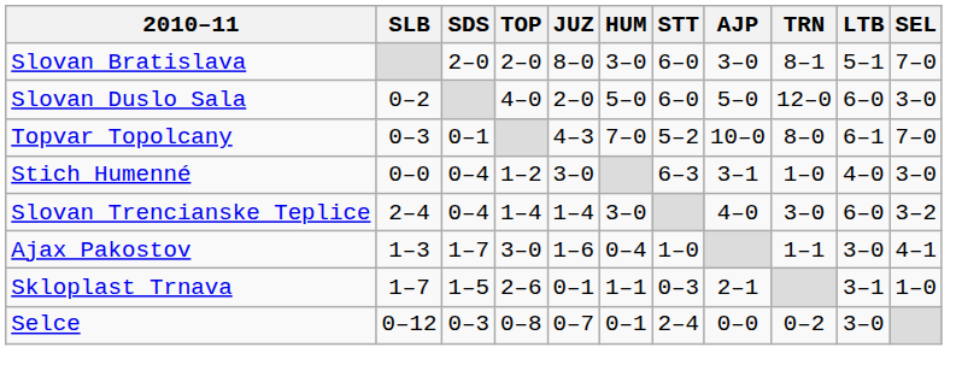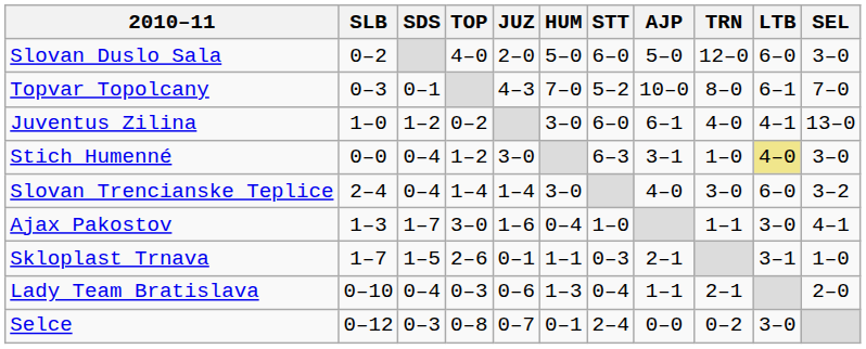 <table class="wikitable" style="text-align: center;">
 <tr>
 <th>2010–11</th>
 <th>SLB</th>
 <th>SDS</th>
 <th>TOP</th>
 <th>JUZ</th>
 <th>HUM</th>
 <th>STT</th>
 <th>AJP</th>
 <th>TRN</th>
 <th>LTB</th>
 <th>SEL</th>
-</tr>
-<tr>
-<td align="left"><a href='#'>Slovan Bratislava</a></td>
-<td bgcolor="#DCDCDC"></td>
-<td>2–0</td>
-<td>2–0</td>
-<td>8–0</td>
-<td>3–0</td>
-<td>6–0</td>
-<td>3–0</td>
-<td>8–1</td>
-<td>5–1</td>
-<td>7–0</td>
 </tr>
 <tr>
 <td align="left"><a href='#'>Slovan Duslo Sala</a></td>
 <td>0–2</td>
 <td bgcolor="#DCDCDC"></td>
 <td>4–0</td>
 <td>2–0</td>
 <td>5–0</td>
 <td>6–0</td>
 <td>5–0</td>
 <td>12–0</td>
 <td>6–0</td>
 <td>3–0</td>
 </tr>
 <tr>
 <td align="left"><a href='#'>Topvar Topolcany</a></td>
 <td>0–3</td>
 <td>0–1</td>
 <td bgcolor="#DCDCDC"></td>
 <td>4–3</td>
 <td>7–0</td>
 <td>5–2</td>
 <td>10–0</td>
 <td>8–0</td>
 <td>6–1</td>
 <td>7–0</td>
 </tr>
 <tr>
+<td align="left"><a href='#'>Juventus Zilina</a></td>
+<td>1–0</td>
+<td>1–2</td>
+<td>0–2</td>
+<td bgcolor="#DCDCDC"></td>
+<td>3–0</td>
+<td>6–0</td>
+<td>6–1</td>
+<td>4–0</td>
+<td>4–1</td>
+<td>13–0</td>
+</tr>
+<tr>
 <td align="left"><a href='#'>Stich Humenné</a></td>
 <td>0–0</td>
 <td>0–4</td>
 <td>1–2</td>
 <td>3–0</td>
 <td bgcolor="#DCDCDC"></td>
 <td>6–3</td>
 <td>3–1</td>
 <td>1–0</td>
-<td>4–0</td>
+<td style="background: khaki;">4–0</td>
 <td>3–0</td>
 </tr>
 <tr>
 <td align="left"><a href='#'>Slovan Trencianske Teplice</a></td>
 <td>2–4</td>
 <td>0–4</td>
 <td>1–4</td>
 <td>1–4</td>
 <td>3–0</td>
 <td bgcolor="#DCDCDC"></td>
 <td>4–0</td>
 <td>3–0</td>
 <td>6–0</td>
 <td>3–2</td>
 </tr>
 <tr>
 <td align="left"><a href='#'>Ajax Pakostov</a></td>
 <td>1–3</td>
 <td>1–7</td>
 <td>3–0</td>
 <td>1–6</td>
 <td>0–4</td>
 <td>1–0</td>
 <td bgcolor="#DCDCDC"></td>
 <td>1–1</td>
 <td>3–0</td>
 <td>4–1</td>
 </tr>
 <tr>
 <td align="left"><a href='#'>Skloplast Trnava</a></td>
 <td>1–7</td>
 <td>1–5</td>
 <td>2–6</td>
 <td>0–1</td>
 <td>1–1</td>
 <td>0–3</td>
 <td>2–1</td>
 <td bgcolor="#DCDCDC"></td>
 <td>3–1</td>
 <td>1–0</td>
 </tr>
 <tr>
+<td align="left"><a href='#'>Lady Team Bratislava</a></td>
+<td>0–10</td>
+<td>0–4</td>
+<td>0–3</td>
+<td>0–6</td>
+<td>1–3</td>
+<td>0–4</td>
+<td>1–1</td>
+<td>2–1</td>
+<td bgcolor="#DCDCDC"></td>
+<td>2–0</td>
+</tr>
+<tr>
 <td align="left"><a href='#'>Selce</a></td>
 <td>0–12</td>
 <td>0–3</td>
 <td>0–8</td>
 <td>0–7</td>
 <td>0–1</td>
 <td>2–4</td>
 <td>0–0</td>
 <td>0–2</td>
 <td>3–0</td>
 <td bgcolor="#DCDCDC"></td>
 </tr>
 </table>
